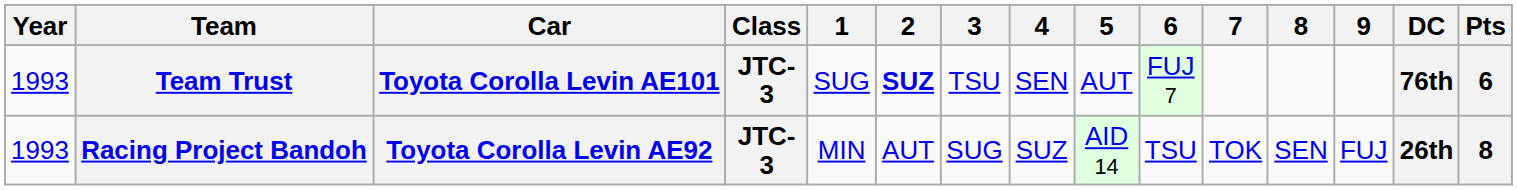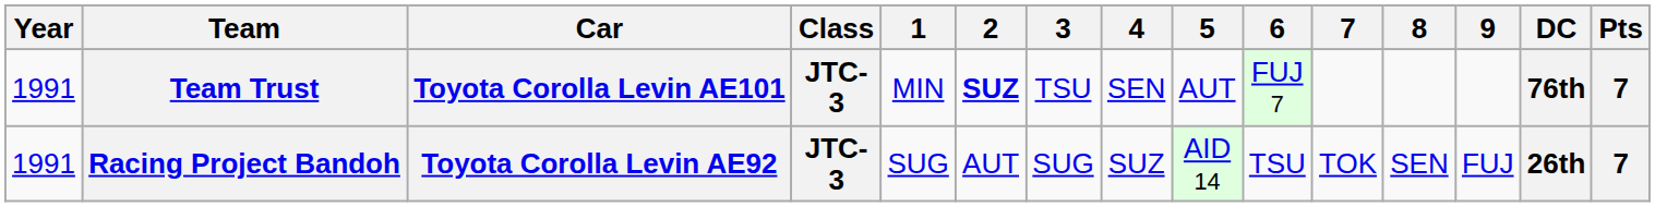 <table class="wikitable" style="text-align:center; font-size:85%">
 <tr>
 <th>Year</th>
 <th>Team</th>
 <th>Car</th>
 <th>Class</th>
 <th>1</th>
 <th>2</th>
 <th>3</th>
 <th>4</th>
 <th>5</th>
 <th>6</th>
 <th>7</th>
 <th>8</th>
 <th>9</th>
 <th>DC</th>
 <th>Pts</th>
 </tr>
 <tr>
-<td><a href='#'>1993</a></td>
+<td><a href='#'>1991</a></td>
 <th nowrap><a href='#'>Team Trust</a></th>
 <th nowrap><a href='#'>Toyota Corolla Levin AE101</a></th>
 <th><span>JTC-3</span></th>
-<td><a href='#'>SUG</a></td>
+<td><a href='#'>MIN</a></td>
 <td><strong><a href='#'>SUZ</a></strong></td>
 <td><a href='#'>TSU</a></td>
 <td><a href='#'>SEN</a></td>
 <td><a href='#'>AUT</a></td>
 <td style="background:#DFFFDF;"><a href='#'>FUJ</a><br><small>7</small></td>
 <td></td>
 <td></td>
 <td></td>
 <th>76th</th>
-<th>6</th>
+<th>7</th>
 </tr>
 <tr>
-<td><a href='#'>1993</a></td>
+<td><a href='#'>1991</a></td>
 <th nowrap><a href='#'>Racing Project Bandoh</a></th>
 <th nowrap><a href='#'>Toyota Corolla Levin AE92</a></th>
 <th><span>JTC-3</span></th>
-<td><a href='#'>MIN</a></td>
+<td><a href='#'>SUG</a></td>
 <td><a href='#'>AUT</a></td>
 <td><a href='#'>SUG</a></td>
 <td><a href='#'>SUZ</a></td>
 <td style="background:#DFFFDF;"><a href='#'>AID</a><br><small>14</small></td>
 <td><a href='#'>TSU</a></td>
 <td><a href='#'>TOK</a></td>
 <td><a href='#'>SEN</a></td>
 <td><a href='#'>FUJ</a></td>
 <th>26th</th>
-<th>8</th>
+<th>7</th>
 </tr>
 </table>
